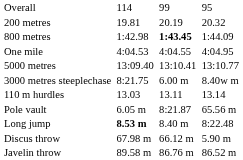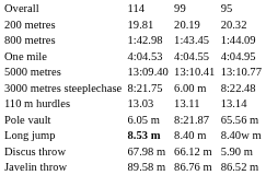 <table>
 <tr>
 <td>Overall</td>
 <td></td>
 <td>114</td>
 <td></td>
 <td>99</td>
 <td></td>
 <td>95</td>
 </tr>
 <tr>
 <td>200 metres</td>
 <td></td>
 <td>19.81</td>
 <td></td>
 <td>20.19</td>
 <td></td>
 <td>20.32</td>
 </tr>
 <tr>
 <td>800 metres</td>
 <td></td>
 <td>1:42.98</td>
 <td></td>
-<td><strong>1:43.45</strong></td>
+<td>1:43.45</td>
 <td></td>
 <td>1:44.09</td>
 </tr>
 <tr>
 <td>One mile</td>
 <td></td>
 <td>4:04.53</td>
 <td></td>
 <td>4:04.55</td>
 <td></td>
 <td>4:04.95</td>
 </tr>
 <tr>
 <td>5000 metres</td>
 <td></td>
 <td>13:09.40</td>
 <td></td>
 <td>13:10.41</td>
 <td></td>
 <td>13:10.77</td>
 </tr>
 <tr>
 <td>3000 metres steeplechase</td>
 <td></td>
 <td>8:21.75</td>
 <td></td>
 <td>6.00 m</td>
 <td></td>
-<td>8.40w m</td>
+<td>8:22.48</td>
 </tr>
 <tr>
 <td>110 m hurdles</td>
 <td></td>
 <td>13.03</td>
 <td></td>
 <td>13.11</td>
 <td></td>
 <td>13.14</td>
 </tr>
 <tr>
 <td>Pole vault</td>
 <td></td>
 <td>6.05 m</td>
 <td></td>
 <td>8:21.87</td>
 <td></td>
 <td>65.56 m</td>
 </tr>
 <tr>
 <td>Long jump</td>
 <td></td>
 <td><strong>8.53 m</strong></td>
 <td></td>
 <td>8.40 m</td>
 <td></td>
-<td>8:22.48</td>
+<td>8.40w m</td>
 </tr>
 <tr>
 <td>Discus throw</td>
 <td></td>
 <td>67.98 m</td>
 <td></td>
 <td>66.12 m</td>
 <td></td>
 <td>5.90 m</td>
 </tr>
 <tr>
 <td>Javelin throw</td>
 <td></td>
 <td>89.58 m</td>
 <td></td>
 <td>86.76 m</td>
 <td></td>
 <td>86.52 m</td>
 </tr>
 </table>
